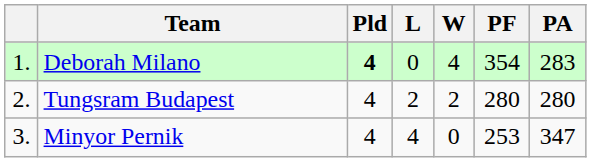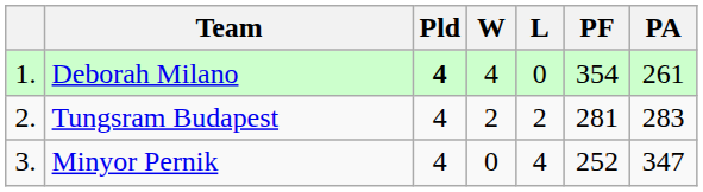 <table class=wikitable style="text-align:center">
 <tr>
 <th width=15></th>
 <th width=200>Team</th>
 <th width=20>Pld</th>
+<th width=20>W</th>
 <th width=20>L</th>
-<th width=20>W</th>
 <th width=30>PF</th>
 <th width=30>PA</th>
 </tr>
 <tr style="background: #ccffcc;">
 <td>1.</td>
 <td align=left> <a href='#'>Deborah Milano</a></td>
 <td><strong>4</strong></td>
+<td>4</td>
 <td>0</td>
-<td>4</td>
 <td>354</td>
-<td>283</td>
+<td>261</td>
 </tr>
 <tr>
 <td>2.</td>
 <td align=left> <a href='#'>Tungsram Budapest</a></td>
 <td>4</td>
 <td>2</td>
 <td>2</td>
-<td>280</td>
-<td>280</td>
+<td>281</td>
+<td>283</td>
 </tr>
 <tr>
 <td>3.</td>
 <td align=left> <a href='#'>Minyor Pernik</a></td>
 <td>4</td>
+<td>0</td>
 <td>4</td>
-<td>0</td>
-<td>253</td>
+<td>252</td>
 <td>347</td>
 </tr>
 </table>
